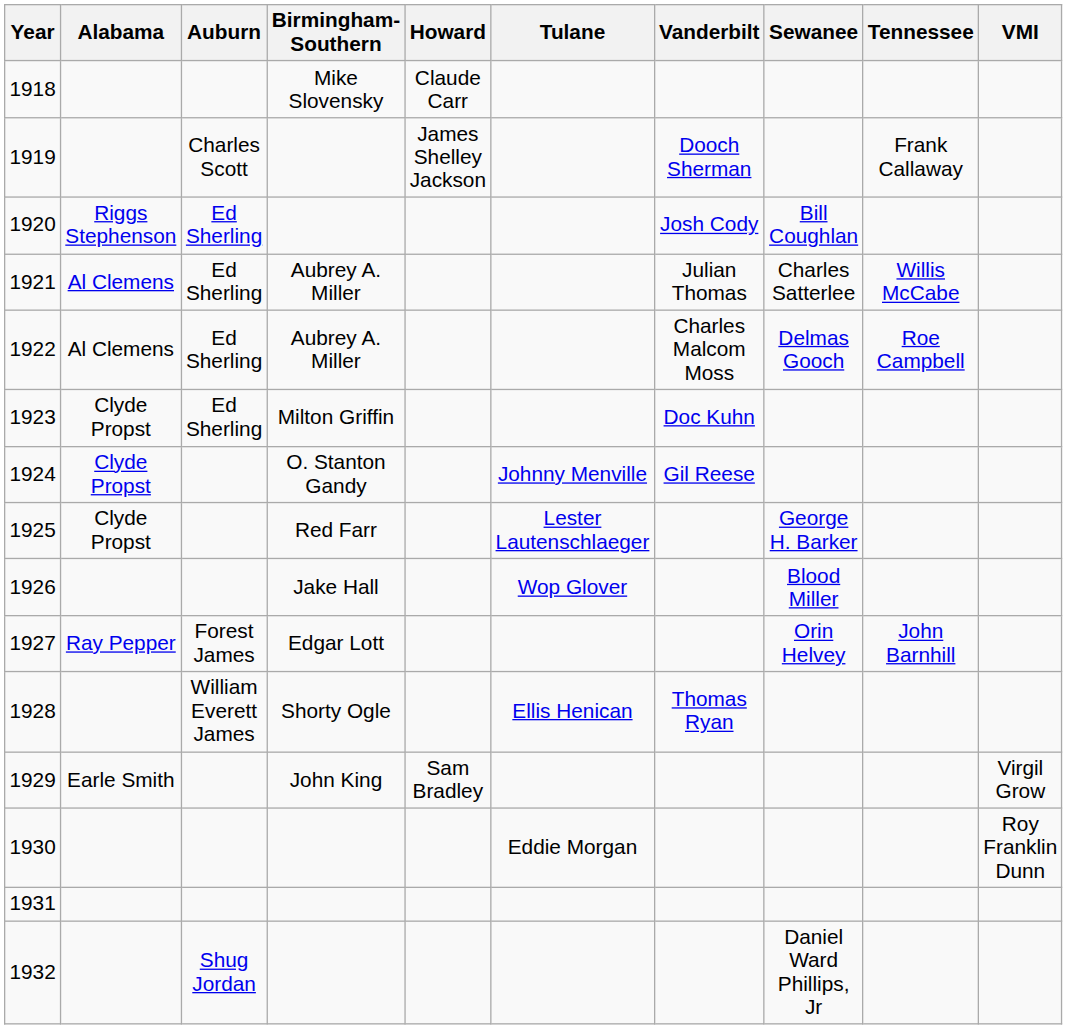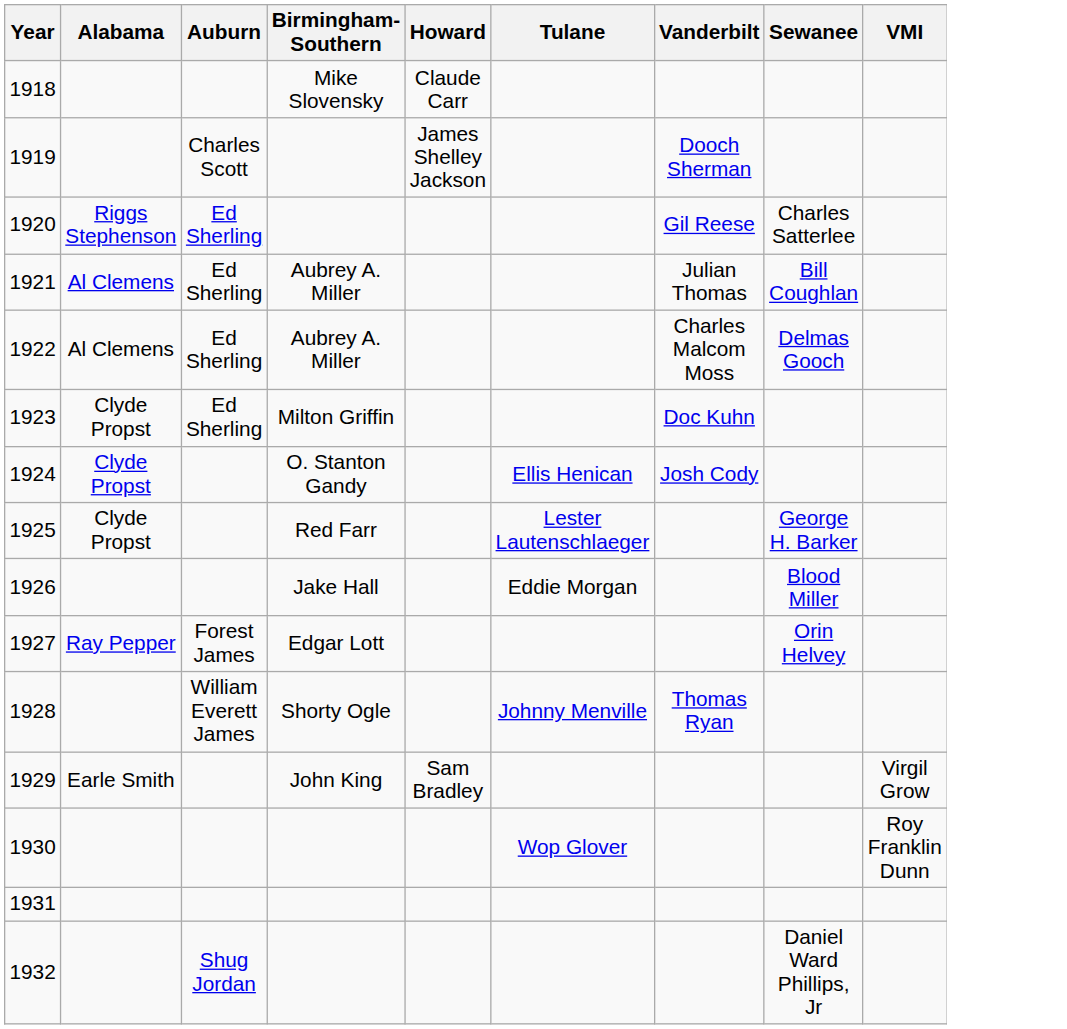 <table class="wikitable" style="text-align:center">
 <tr>
 <th>Year</th>
 <th>Alabama</th>
 <th>Auburn</th>
 <th>Birmingham-Southern</th>
 <th>Howard</th>
 <th>Tulane</th>
 <th>Vanderbilt</th>
 <th>Sewanee</th>
-<th>Tennessee</th>
 <th>VMI</th>
 </tr>
 <tr>
 <td>1918</td>
 <td></td>
 <td></td>
 <td>Mike Slovensky</td>
 <td>Claude Carr</td>
-<td></td>
 <td></td>
 <td></td>
 <td></td>
 <td></td>
 </tr>
 <tr>
 <td>1919</td>
 <td></td>
 <td>Charles Scott</td>
 <td></td>
 <td>James Shelley Jackson</td>
 <td></td>
 <td><a href='#'>Dooch Sherman</a></td>
 <td></td>
-<td>Frank Callaway</td>
 <td></td>
 </tr>
 <tr>
 <td>1920</td>
 <td><a href='#'>Riggs Stephenson</a></td>
 <td><a href='#'>Ed Sherling</a></td>
 <td></td>
 <td></td>
 <td></td>
-<td><a href='#'>Josh Cody</a></td>
-<td><a href='#'>Bill Coughlan</a></td>
-<td></td>
+<td><a href='#'>Gil Reese</a></td>
+<td>Charles Satterlee</td>
 <td></td>
 </tr>
 <tr>
 <td>1921</td>
 <td><a href='#'>Al Clemens</a></td>
 <td>Ed Sherling</td>
 <td>Aubrey A. Miller</td>
 <td></td>
 <td></td>
 <td>Julian Thomas</td>
-<td>Charles Satterlee</td>
-<td><a href='#'>Willis McCabe</a></td>
+<td><a href='#'>Bill Coughlan</a></td>
 <td></td>
 </tr>
 <tr>
 <td>1922</td>
 <td>Al Clemens</td>
 <td>Ed Sherling</td>
 <td>Aubrey A. Miller</td>
 <td></td>
 <td></td>
 <td>Charles Malcom Moss</td>
 <td><a href='#'>Delmas Gooch</a></td>
-<td><a href='#'>Roe Campbell</a></td>
 <td></td>
 </tr>
 <tr>
 <td>1923</td>
 <td>Clyde Propst</td>
 <td>Ed Sherling</td>
 <td>Milton Griffin</td>
 <td></td>
 <td></td>
 <td><a href='#'>Doc Kuhn</a></td>
 <td></td>
 <td></td>
-<td></td>
 </tr>
 <tr>
 <td>1924</td>
 <td><a href='#'>Clyde Propst</a></td>
 <td></td>
 <td>O. Stanton Gandy</td>
 <td></td>
-<td><a href='#'>Johnny Menville</a></td>
-<td><a href='#'>Gil Reese</a></td>
-<td></td>
+<td><a href='#'>Ellis Henican</a></td>
+<td><a href='#'>Josh Cody</a></td>
 <td></td>
 <td></td>
 </tr>
 <tr>
 <td>1925</td>
 <td>Clyde Propst</td>
 <td></td>
 <td>Red Farr</td>
 <td></td>
 <td><a href='#'>Lester Lautenschlaeger</a></td>
 <td></td>
 <td><a href='#'>George H. Barker</a></td>
 <td></td>
-<td></td>
 </tr>
 <tr>
 <td>1926</td>
 <td></td>
 <td></td>
 <td>Jake Hall</td>
 <td></td>
-<td><a href='#'>Wop Glover</a></td>
+<td>Eddie Morgan</td>
 <td></td>
 <td><a href='#'>Blood Miller</a></td>
-<td></td>
 <td></td>
 </tr>
 <tr>
 <td>1927</td>
 <td><a href='#'>Ray Pepper</a></td>
 <td>Forest James</td>
 <td>Edgar Lott</td>
 <td></td>
 <td></td>
 <td></td>
 <td><a href='#'>Orin Helvey</a></td>
-<td><a href='#'>John Barnhill</a></td>
 <td></td>
 </tr>
 <tr>
 <td>1928</td>
 <td></td>
 <td>William Everett James</td>
 <td>Shorty Ogle</td>
 <td></td>
-<td><a href='#'>Ellis Henican</a></td>
+<td><a href='#'>Johnny Menville</a></td>
 <td><a href='#'>Thomas Ryan</a></td>
-<td></td>
 <td></td>
 <td></td>
 </tr>
 <tr>
 <td>1929</td>
 <td>Earle Smith</td>
 <td></td>
 <td>John King</td>
 <td>Sam Bradley</td>
 <td></td>
 <td></td>
 <td></td>
-<td></td>
 <td>Virgil Grow</td>
 </tr>
 <tr>
 <td>1930</td>
 <td></td>
 <td></td>
 <td></td>
 <td></td>
-<td>Eddie Morgan</td>
-<td></td>
+<td><a href='#'>Wop Glover</a></td>
 <td></td>
 <td></td>
 <td>Roy Franklin Dunn</td>
 </tr>
 <tr>
 <td>1931</td>
-<td></td>
 <td></td>
 <td></td>
 <td></td>
 <td></td>
 <td></td>
 <td></td>
 <td></td>
 <td></td>
 </tr>
 <tr>
 <td>1932</td>
 <td></td>
 <td><a href='#'>Shug Jordan</a></td>
 <td></td>
 <td></td>
 <td></td>
 <td></td>
 <td>Daniel Ward Phillips, Jr</td>
 <td></td>
-<td></td>
 </tr>
 </table>
